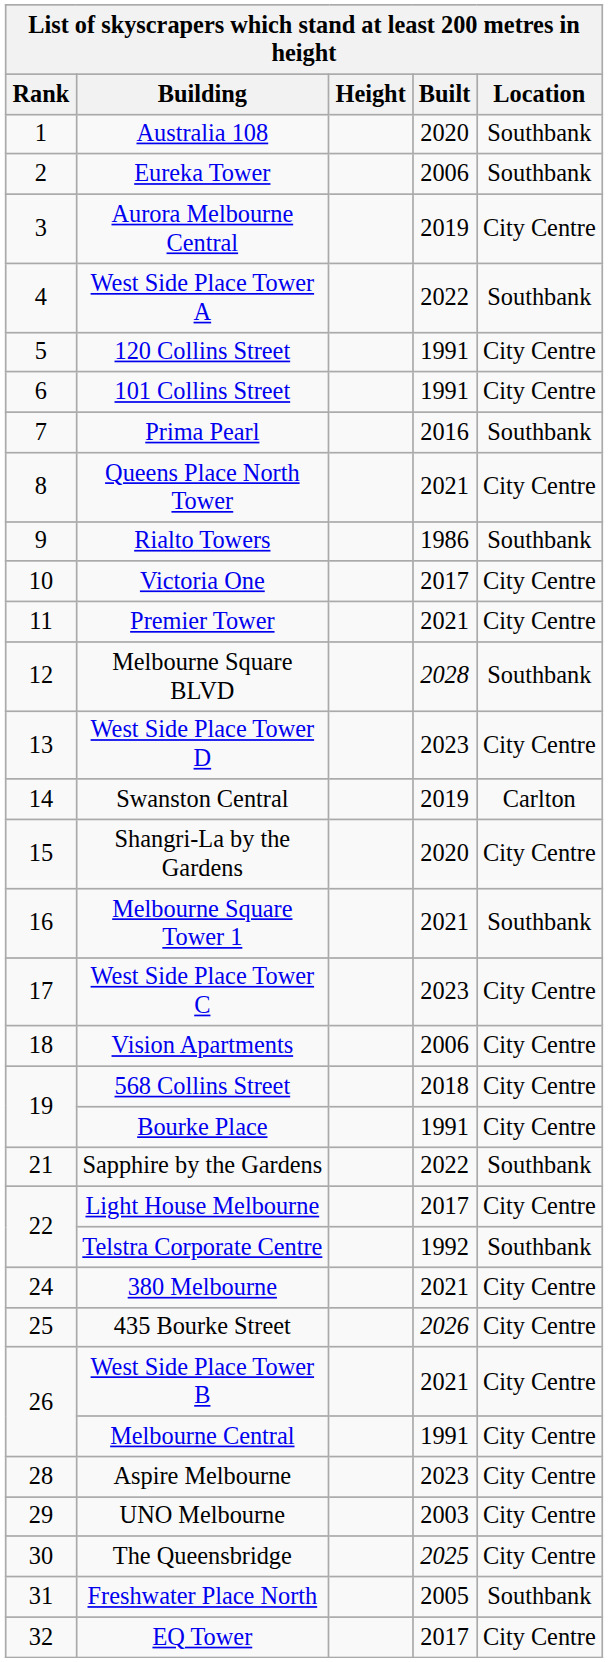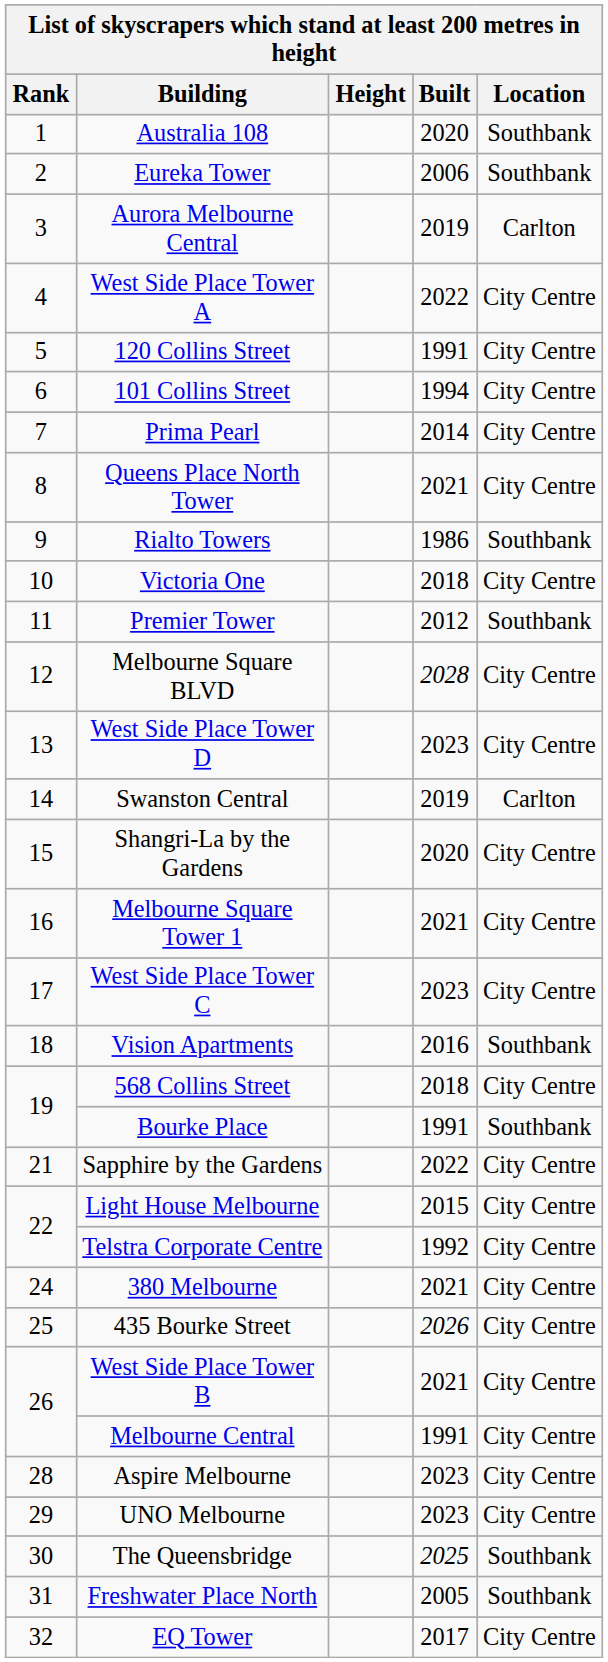 <table class="wikitable collapsible collapsed" style="text-align:center; font-size:90%; margin:auto; width:40%;">
 <tr>
 <th colspan="6">List of skyscrapers which stand at least 200 metres in height</th>
 </tr>
 <tr>
 <th>Rank</th>
 <th>Building</th>
 <th>Height</th>
 <th>Built</th>
 <th>Location</th>
 </tr>
 <tr>
 <td>1</td>
 <td><a href='#'>Australia 108</a></td>
 <td></td>
 <td>2020</td>
 <td>Southbank</td>
 </tr>
 <tr>
 <td>2</td>
 <td><a href='#'>Eureka Tower</a></td>
 <td></td>
 <td>2006</td>
 <td>Southbank</td>
 </tr>
 <tr>
 <td>3</td>
 <td><a href='#'>Aurora Melbourne Central</a></td>
 <td></td>
 <td>2019</td>
-<td>City Centre</td>
+<td>Carlton</td>
 </tr>
 <tr>
 <td>4</td>
 <td><a href='#'>West Side Place Tower A</a></td>
 <td></td>
 <td>2022</td>
-<td>Southbank</td>
+<td>City Centre</td>
 </tr>
 <tr>
 <td>5</td>
 <td><a href='#'>120 Collins Street</a></td>
 <td></td>
 <td>1991</td>
 <td>City Centre</td>
 </tr>
 <tr>
 <td>6</td>
 <td><a href='#'>101 Collins Street</a></td>
 <td></td>
-<td>1991</td>
+<td>1994</td>
 <td>City Centre</td>
 </tr>
 <tr>
 <td>7</td>
 <td><a href='#'>Prima Pearl</a></td>
 <td></td>
-<td>2016</td>
-<td>Southbank</td>
+<td>2014</td>
+<td>City Centre</td>
 </tr>
 <tr>
 <td>8</td>
 <td><a href='#'>Queens Place North Tower</a></td>
 <td></td>
 <td>2021</td>
 <td>City Centre</td>
 </tr>
 <tr>
 <td>9</td>
 <td><a href='#'>Rialto Towers</a></td>
 <td></td>
 <td>1986</td>
 <td>Southbank</td>
 </tr>
 <tr>
 <td>10</td>
 <td><a href='#'>Victoria One</a></td>
 <td></td>
-<td>2017</td>
+<td>2018</td>
 <td>City Centre</td>
 </tr>
 <tr>
 <td>11</td>
 <td><a href='#'>Premier Tower</a></td>
 <td></td>
-<td>2021</td>
-<td>City Centre</td>
+<td>2012</td>
+<td>Southbank</td>
 </tr>
 <tr>
 <td>12</td>
 <td>Melbourne Square BLVD</td>
 <td></td>
 <td><em>2028</em></td>
-<td>Southbank</td>
+<td>City Centre</td>
 </tr>
 <tr>
 <td>13</td>
 <td><a href='#'>West Side Place Tower D</a></td>
 <td></td>
 <td>2023</td>
 <td>City Centre</td>
 </tr>
 <tr>
 <td>14</td>
 <td>Swanston Central</td>
 <td></td>
 <td>2019</td>
 <td>Carlton</td>
 </tr>
 <tr>
 <td>15</td>
 <td>Shangri-La by the Gardens</td>
 <td></td>
 <td>2020</td>
 <td>City Centre</td>
 </tr>
 <tr>
 <td>16</td>
 <td><a href='#'>Melbourne Square Tower 1</a></td>
 <td></td>
 <td>2021</td>
-<td>Southbank</td>
+<td>City Centre</td>
 </tr>
 <tr>
 <td>17</td>
 <td><a href='#'>West Side Place Tower C</a></td>
 <td></td>
 <td>2023</td>
 <td>City Centre</td>
 </tr>
 <tr>
 <td>18</td>
 <td><a href='#'>Vision Apartments</a></td>
 <td></td>
-<td>2006</td>
-<td>City Centre</td>
+<td>2016</td>
+<td>Southbank</td>
 </tr>
 <tr>
 <td rowspan="2">19</td>
 <td><a href='#'>568 Collins Street</a></td>
 <td></td>
 <td>2018</td>
 <td>City Centre</td>
 </tr>
 <tr>
 <td><a href='#'>Bourke Place</a></td>
 <td></td>
 <td>1991</td>
-<td>City Centre</td>
+<td>Southbank</td>
 </tr>
 <tr>
 <td>21</td>
 <td>Sapphire by the Gardens</td>
 <td></td>
 <td>2022</td>
-<td>Southbank</td>
+<td>City Centre</td>
 </tr>
 <tr>
 <td rowspan="2">22</td>
 <td><a href='#'>Light House Melbourne</a></td>
 <td></td>
-<td>2017</td>
+<td>2015</td>
 <td>City Centre</td>
 </tr>
 <tr>
 <td><a href='#'>Telstra Corporate Centre</a></td>
 <td></td>
 <td>1992</td>
-<td>Southbank</td>
+<td>City Centre</td>
 </tr>
 <tr>
 <td>24</td>
 <td><a href='#'>380 Melbourne</a></td>
 <td></td>
 <td>2021</td>
 <td>City Centre</td>
 </tr>
 <tr>
 <td>25</td>
 <td>435 Bourke Street</td>
 <td></td>
 <td><em>2026</em></td>
 <td>City Centre</td>
 </tr>
 <tr>
 <td rowspan="2">26</td>
 <td><a href='#'>West Side Place Tower B</a></td>
 <td></td>
 <td>2021</td>
 <td>City Centre</td>
 </tr>
 <tr>
 <td><a href='#'>Melbourne Central</a></td>
 <td></td>
 <td>1991</td>
 <td>City Centre</td>
 </tr>
 <tr>
 <td>28</td>
 <td>Aspire Melbourne</td>
 <td></td>
 <td>2023</td>
 <td>City Centre</td>
 </tr>
 <tr>
 <td>29</td>
 <td>UNO Melbourne</td>
 <td></td>
-<td>2003</td>
+<td>2023</td>
 <td>City Centre</td>
 </tr>
 <tr>
 <td>30</td>
 <td>The Queensbridge</td>
 <td></td>
 <td><em>2025</em></td>
-<td>City Centre</td>
+<td>Southbank</td>
 </tr>
 <tr>
 <td>31</td>
 <td><a href='#'>Freshwater Place North</a></td>
 <td></td>
 <td>2005</td>
 <td>Southbank</td>
 </tr>
 <tr>
 <td>32</td>
 <td><a href='#'>EQ Tower</a></td>
 <td></td>
 <td>2017</td>
 <td>City Centre</td>
 </tr>
 <tr>
 </tr>
 </table>
